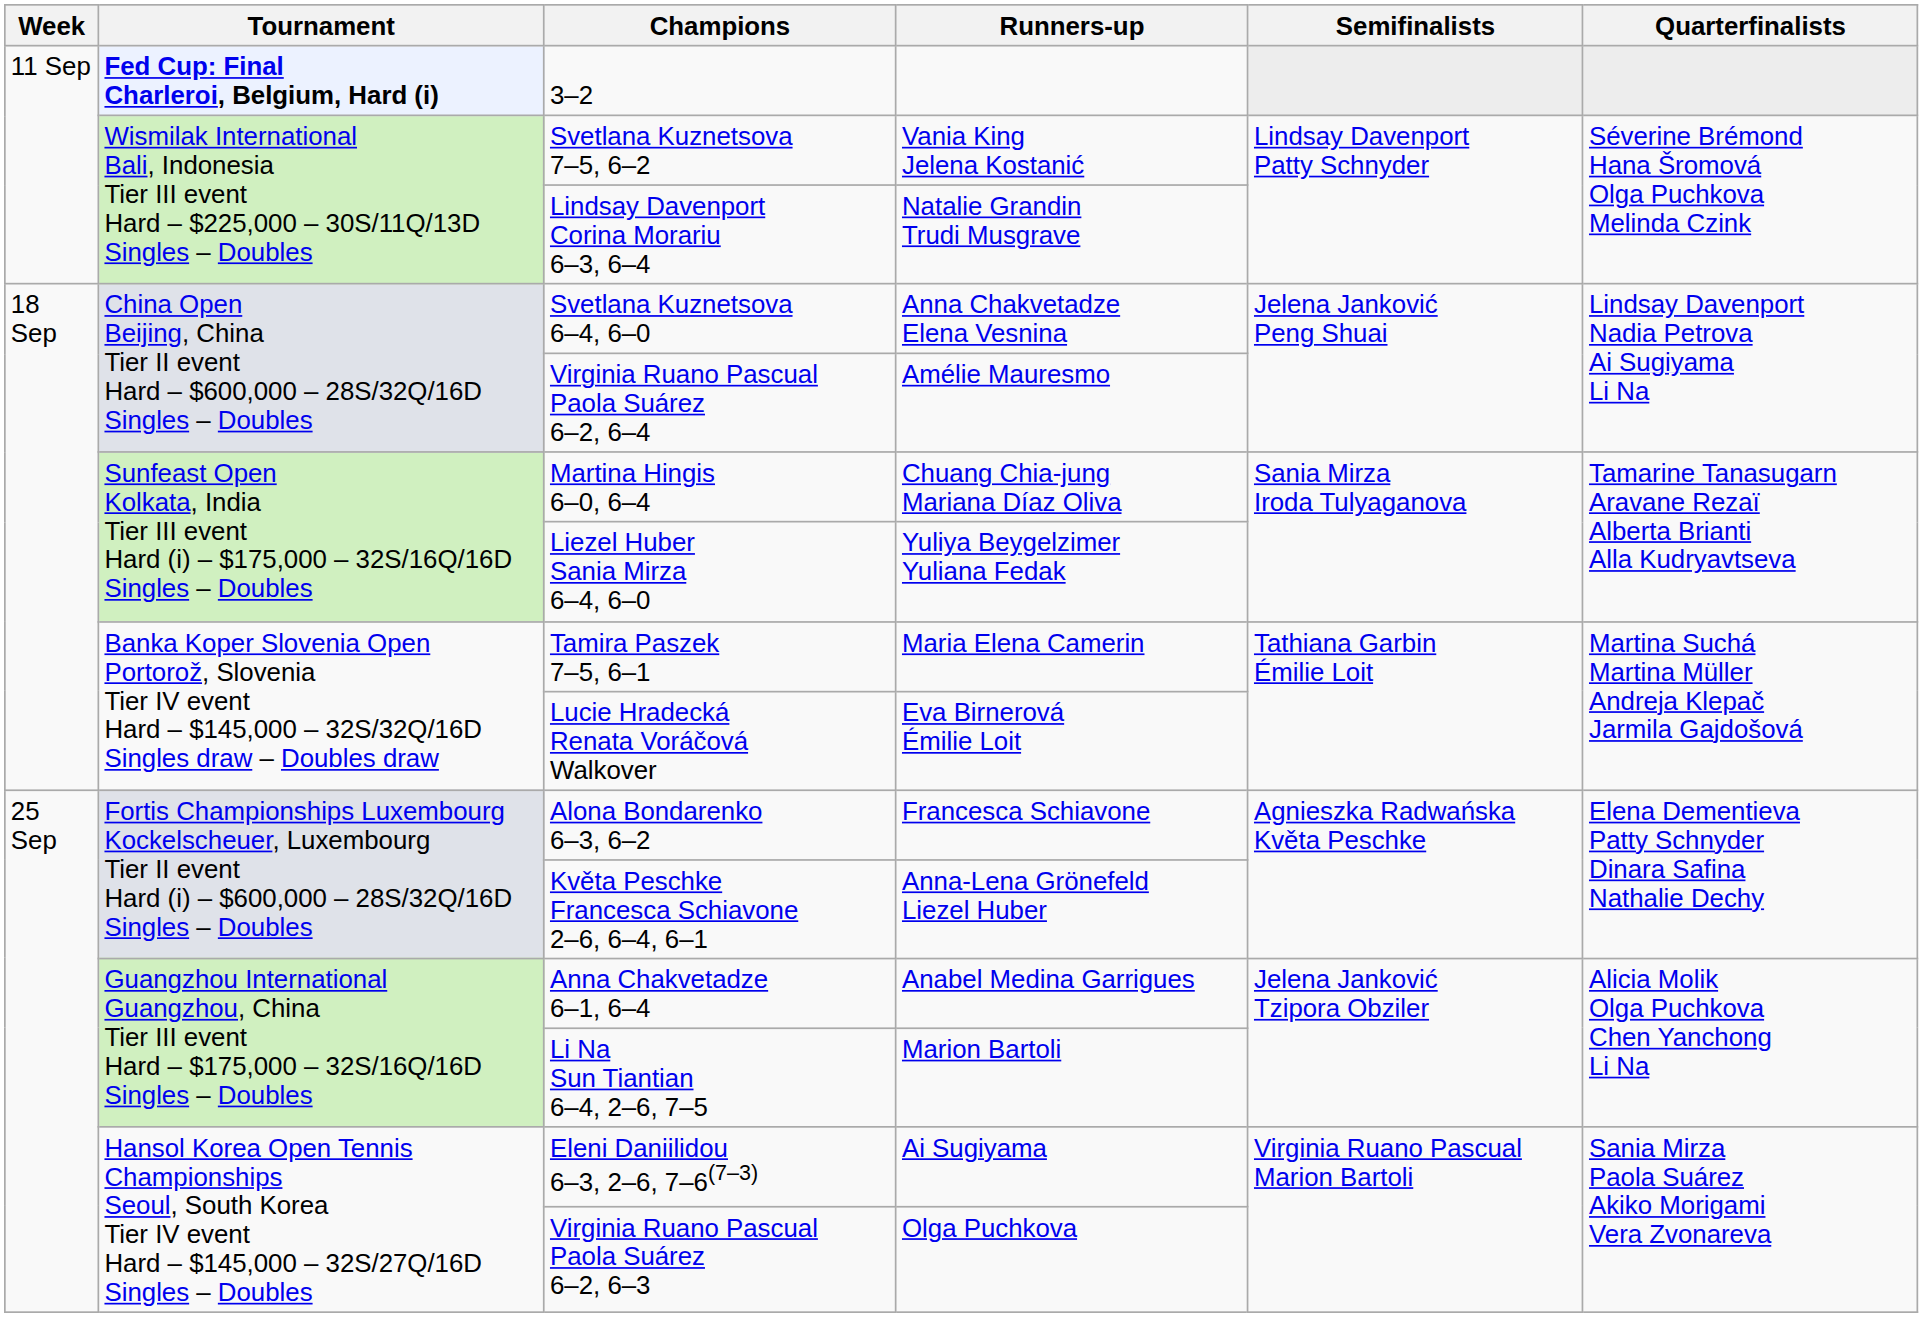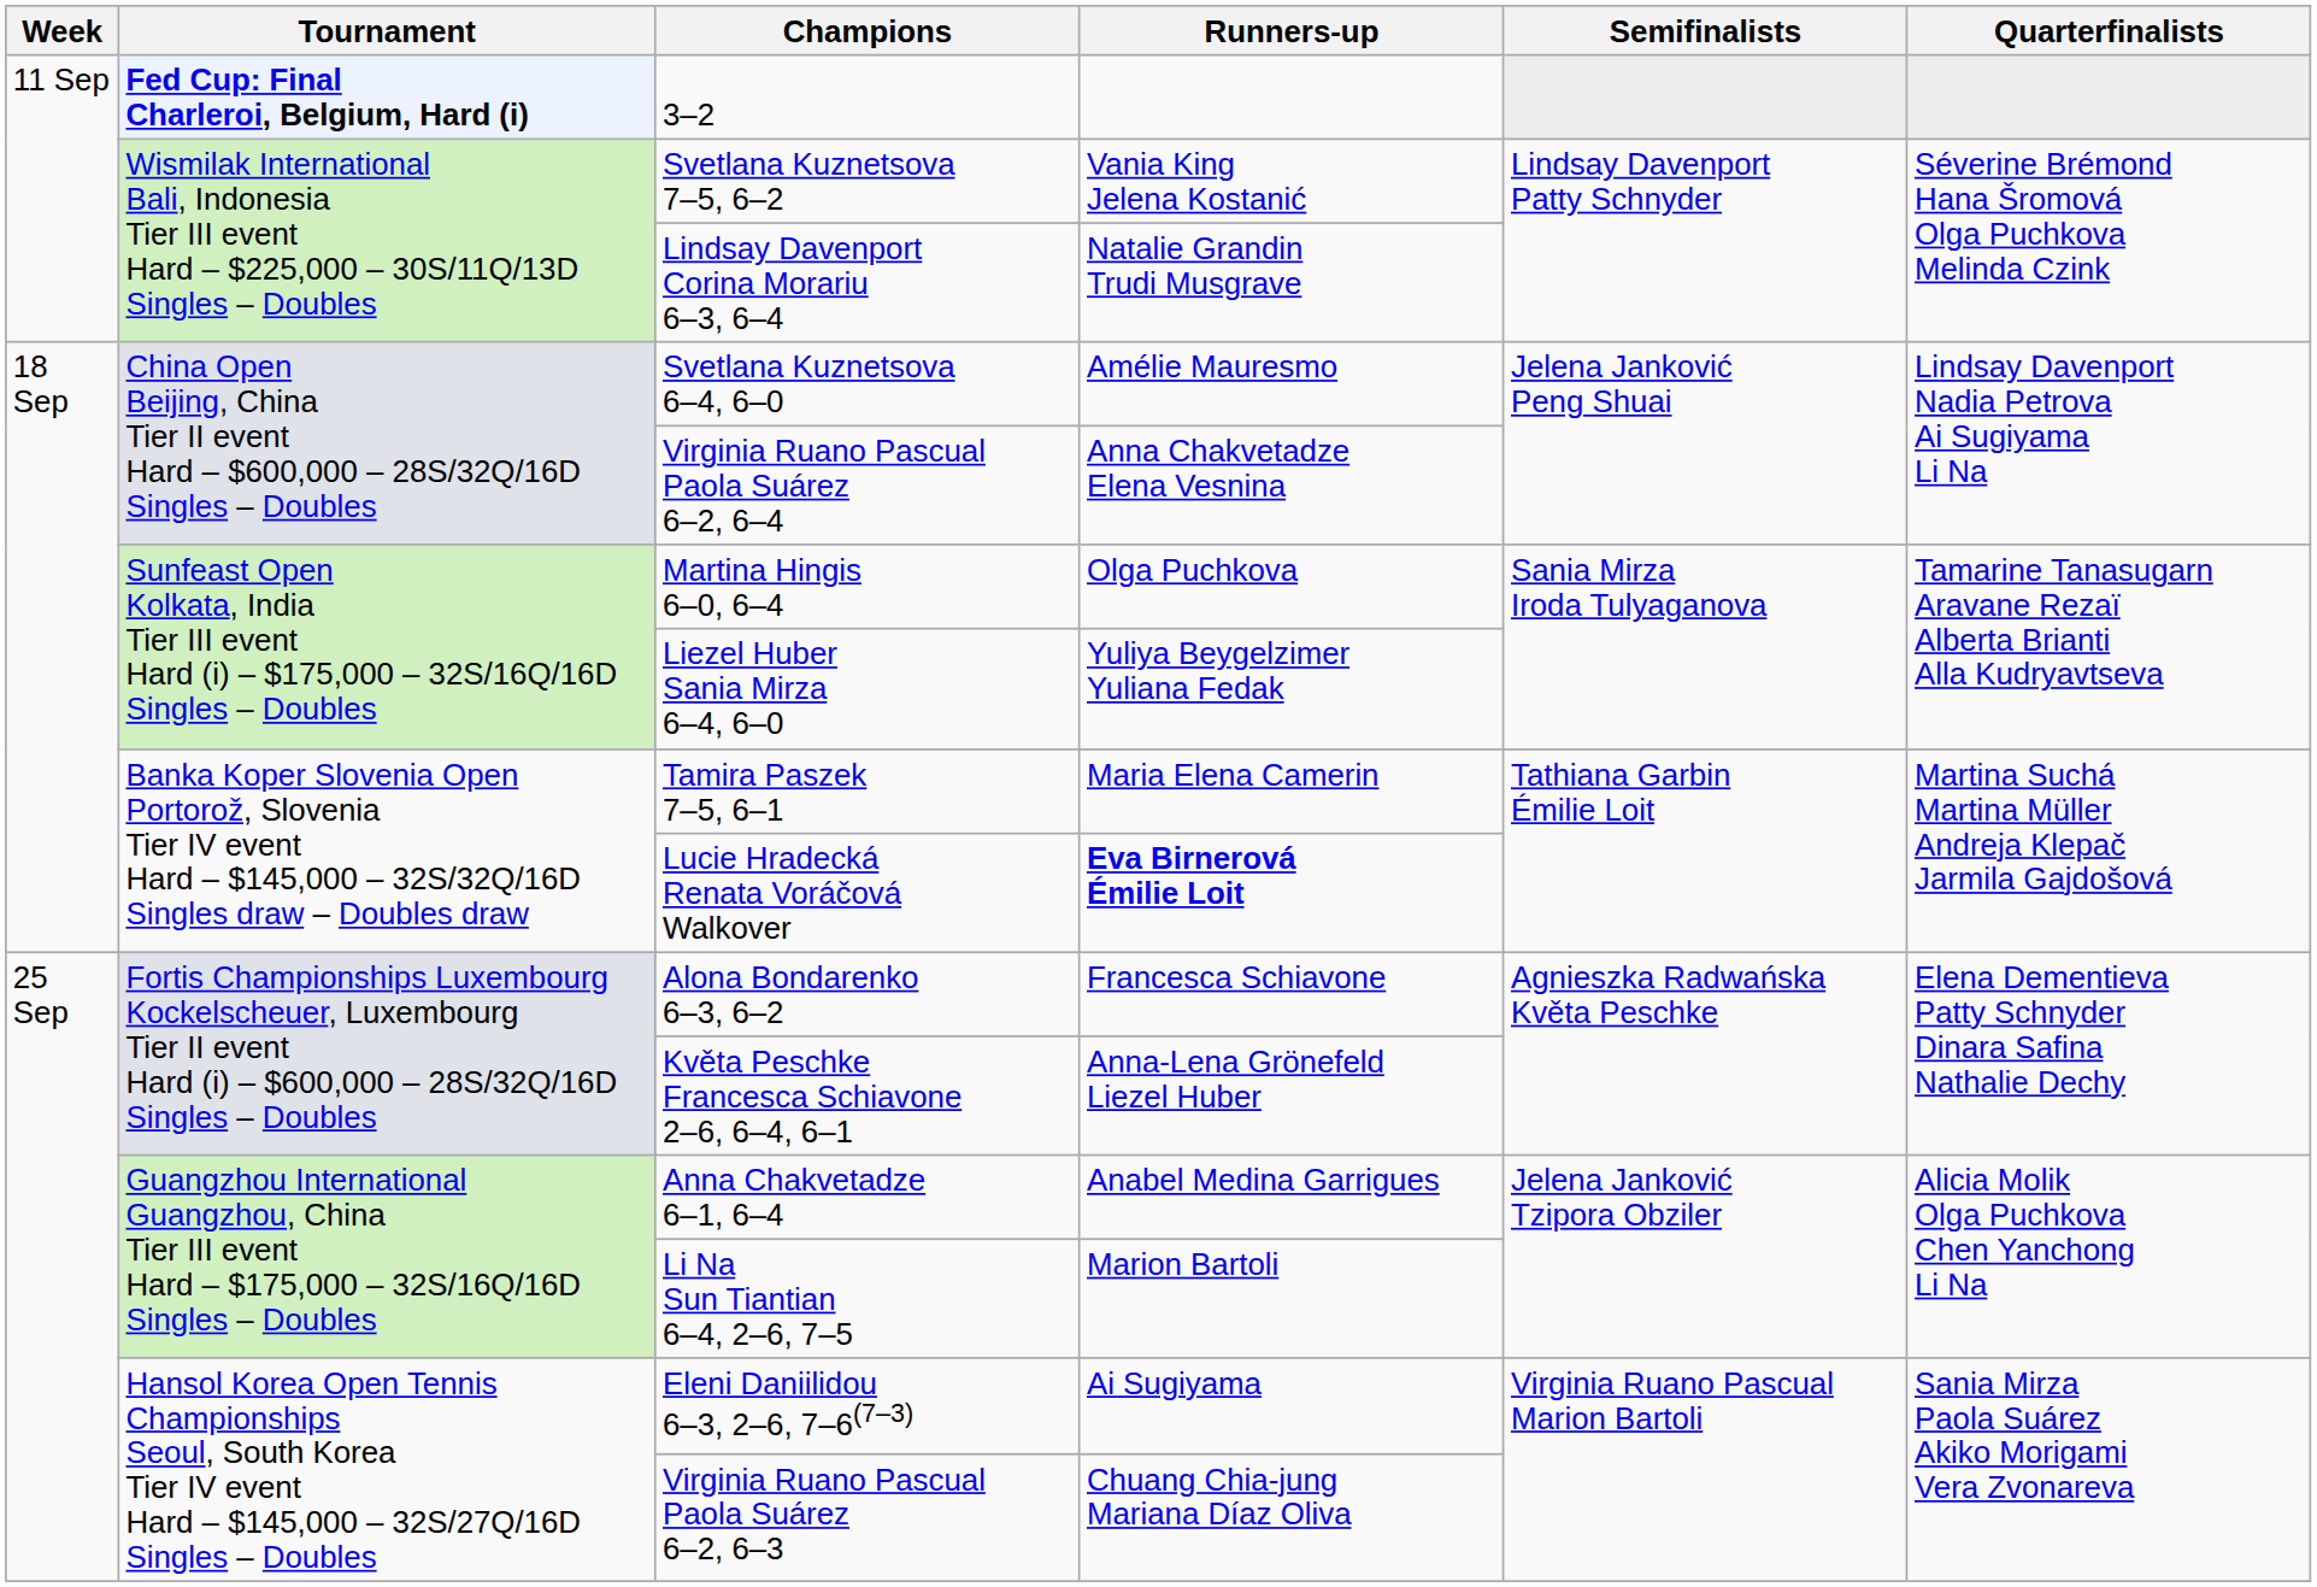 <table class=wikitable style=font-size:95%>
 <tr>
 <th style="width:48px;">Week</th>
 <th style="width:255px;">Tournament</th>
 <th style="width:200px;">Champions</th>
 <th style="width:200px;">Runners-up</th>
 <th style="width:190px;">Semifinalists</th>
 <th style="width:190px;">Quarterfinalists</th>
 </tr>
 <tr valign=top>
 <td rowspan=3>11 Sep</td>
 <td bgcolor="#ECF2FF"><strong><a href='#'>Fed Cup: Final</a><br> <a href='#'>Charleroi</a>, Belgium, Hard (i)</strong></td>
 <td> <br>3–2</td>
 <td></td>
 <td bgcolor="#ededed"></td>
 <td bgcolor="#ededed"></td>
 </tr>
 <tr valign="top">
 <td rowspan=2 bgcolor="#d0f0c0"><a href='#'>Wismilak International</a><br> <a href='#'>Bali</a>, Indonesia <br>Tier III event<br>Hard – $225,000 – 30S/11Q/13D<br> <a href='#'>Singles</a> – <a href='#'>Doubles</a></td>
 <td> <a href='#'>Svetlana Kuznetsova</a><br>7–5, 6–2</td>
 <td> <a href='#'>Vania King</a> <br>  <a href='#'>Jelena Kostanić</a></td>
 <td rowspan=2>  <a href='#'>Lindsay Davenport</a><br> <a href='#'>Patty Schnyder</a></td>
 <td rowspan=2> <a href='#'>Séverine Brémond</a><br> <a href='#'>Hana Šromová</a><br> <a href='#'>Olga Puchkova</a><br> <a href='#'>Melinda Czink</a></td>
 </tr>
 <tr valign="top">
 <td> <a href='#'>Lindsay Davenport</a> <br>  <a href='#'>Corina Morariu</a><br> 6–3, 6–4</td>
 <td> <a href='#'>Natalie Grandin</a> <br>  <a href='#'>Trudi Musgrave</a></td>
 </tr>
 <tr valign="top">
 <td rowspan=6>18 Sep</td>
 <td rowspan=2 bgcolor="#dfe2e9"><a href='#'>China Open</a><br> <a href='#'>Beijing</a>, China <br>Tier II event<br>Hard – $600,000 – 28S/32Q/16D<br><a href='#'>Singles</a> – <a href='#'>Doubles</a></td>
 <td> <a href='#'>Svetlana Kuznetsova</a><br>6–4, 6–0</td>
-<td> <a href='#'>Anna Chakvetadze</a> <br>  <a href='#'>Elena Vesnina</a></td>
+<td> <a href='#'>Amélie Mauresmo</a></td>
 <td rowspan=2>  <a href='#'>Jelena Janković</a><br> <a href='#'>Peng Shuai</a></td>
 <td rowspan=2> <a href='#'>Lindsay Davenport</a><br> <a href='#'>Nadia Petrova</a><br> <a href='#'>Ai Sugiyama</a><br> <a href='#'>Li Na</a></td>
 </tr>
 <tr valign="top">
 <td> <a href='#'>Virginia Ruano Pascual</a> <br>  <a href='#'>Paola Suárez</a><br> 6–2, 6–4</td>
-<td> <a href='#'>Amélie Mauresmo</a></td>
+<td> <a href='#'>Anna Chakvetadze</a> <br>  <a href='#'>Elena Vesnina</a></td>
 </tr>
 <tr valign="top">
 <td rowspan=2 bgcolor="#d0f0c0"><a href='#'>Sunfeast Open</a><br> <a href='#'>Kolkata</a>, India <br>Tier III event<br>Hard (i) – $175,000 – 32S/16Q/16D<br><a href='#'>Singles</a> – <a href='#'>Doubles</a></td>
 <td> <a href='#'>Martina Hingis</a><br>6–0, 6–4</td>
-<td> <a href='#'>Chuang Chia-jung</a> <br>  <a href='#'>Mariana Díaz Oliva</a></td>
+<td> <a href='#'>Olga Puchkova</a></td>
 <td rowspan=2>  <a href='#'>Sania Mirza</a><br> <a href='#'>Iroda Tulyaganova</a></td>
 <td rowspan=2> <a href='#'>Tamarine Tanasugarn</a><br> <a href='#'>Aravane Rezaï</a><br> <a href='#'>Alberta Brianti</a><br> <a href='#'>Alla Kudryavtseva</a></td>
 </tr>
 <tr valign="top">
 <td> <a href='#'>Liezel Huber</a> <br>  <a href='#'>Sania Mirza</a><br> 6–4, 6–0</td>
 <td> <a href='#'>Yuliya Beygelzimer</a> <br>  <a href='#'>Yuliana Fedak</a></td>
 </tr>
 <tr valign="top">
 <td rowspan=2><a href='#'>Banka Koper Slovenia Open</a><br> <a href='#'>Portorož</a>, Slovenia <br>Tier IV event<br>Hard – $145,000 – 32S/32Q/16D<br><a href='#'>Singles draw</a> – <a href='#'>Doubles draw</a></td>
 <td> <a href='#'>Tamira Paszek</a><br>7–5, 6–1</td>
 <td> <a href='#'>Maria Elena Camerin</a></td>
 <td rowspan=2>  <a href='#'>Tathiana Garbin</a><br> <a href='#'>Émilie Loit</a></td>
 <td rowspan=2> <a href='#'>Martina Suchá</a><br> <a href='#'>Martina Müller</a><br> <a href='#'>Andreja Klepač</a><br> <a href='#'>Jarmila Gajdošová</a></td>
 </tr>
 <tr valign="top">
 <td> <a href='#'>Lucie Hradecká</a> <br>  <a href='#'>Renata Voráčová</a><br> Walkover</td>
-<td> <a href='#'>Eva Birnerová</a> <br>  <a href='#'>Émilie Loit</a></td>
+<td><strong> <a href='#'>Eva Birnerová</a> <br>  <a href='#'>Émilie Loit</a></strong></td>
 </tr>
 <tr valign="top">
 <td rowspan=6>25 Sep</td>
 <td rowspan=2 bgcolor="#dfe2e9"><a href='#'>Fortis Championships Luxembourg</a><br> <a href='#'>Kockelscheuer</a>, Luxembourg <br>Tier II event<br>Hard (i) – $600,000 – 28S/32Q/16D<br><a href='#'>Singles</a> – <a href='#'>Doubles</a></td>
 <td> <a href='#'>Alona Bondarenko</a><br>6–3, 6–2</td>
 <td> <a href='#'>Francesca Schiavone</a></td>
 <td rowspan=2>  <a href='#'>Agnieszka Radwańska</a><br> <a href='#'>Květa Peschke</a></td>
 <td rowspan=2> <a href='#'>Elena Dementieva</a><br> <a href='#'>Patty Schnyder</a><br> <a href='#'>Dinara Safina</a><br> <a href='#'>Nathalie Dechy</a></td>
 </tr>
 <tr valign="top">
 <td> <a href='#'>Květa Peschke</a> <br>  <a href='#'>Francesca Schiavone</a><br> 2–6, 6–4, 6–1</td>
 <td> <a href='#'>Anna-Lena Grönefeld</a> <br>  <a href='#'>Liezel Huber</a></td>
 </tr>
 <tr valign="top">
 <td rowspan=2 bgcolor="#d0f0c0"><a href='#'>Guangzhou International</a><br> <a href='#'>Guangzhou</a>, China <br>Tier III event<br>Hard – $175,000 – 32S/16Q/16D<br><a href='#'>Singles</a> – <a href='#'>Doubles</a></td>
 <td> <a href='#'>Anna Chakvetadze</a><br>6–1, 6–4</td>
 <td> <a href='#'>Anabel Medina Garrigues</a></td>
 <td rowspan=2>  <a href='#'>Jelena Janković</a><br> <a href='#'>Tzipora Obziler</a></td>
 <td rowspan=2> <a href='#'>Alicia Molik</a><br> <a href='#'>Olga Puchkova</a><br> <a href='#'>Chen Yanchong</a><br> <a href='#'>Li Na</a></td>
 </tr>
 <tr valign="top">
 <td> <a href='#'>Li Na</a> <br>  <a href='#'>Sun Tiantian</a><br> 6–4, 2–6, 7–5</td>
 <td> <a href='#'>Marion Bartoli</a></td>
 </tr>
 <tr valign="top">
 <td rowspan=2><a href='#'>Hansol Korea Open Tennis Championships</a><br> <a href='#'>Seoul</a>, South Korea <br>Tier IV event<br>Hard – $145,000 – 32S/27Q/16D<br><a href='#'>Singles</a> – <a href='#'>Doubles</a></td>
 <td> <a href='#'>Eleni Daniilidou</a><br>6–3, 2–6, 7–6<sup>(7–3)</sup></td>
 <td> <a href='#'>Ai Sugiyama</a></td>
 <td rowspan=2>  <a href='#'>Virginia Ruano Pascual</a><br> <a href='#'>Marion Bartoli</a></td>
 <td rowspan=2> <a href='#'>Sania Mirza</a><br> <a href='#'>Paola Suárez</a><br> <a href='#'>Akiko Morigami</a><br> <a href='#'>Vera Zvonareva</a></td>
 </tr>
 <tr valign="top">
 <td> <a href='#'>Virginia Ruano Pascual</a> <br>  <a href='#'>Paola Suárez</a><br> 6–2, 6–3</td>
-<td> <a href='#'>Olga Puchkova</a></td>
+<td> <a href='#'>Chuang Chia-jung</a> <br>  <a href='#'>Mariana Díaz Oliva</a></td>
 </tr>
 </table>
